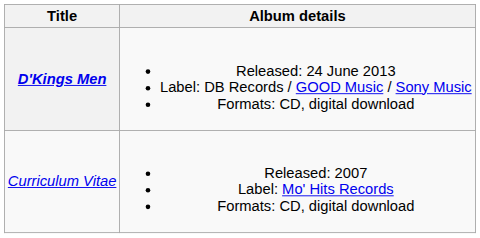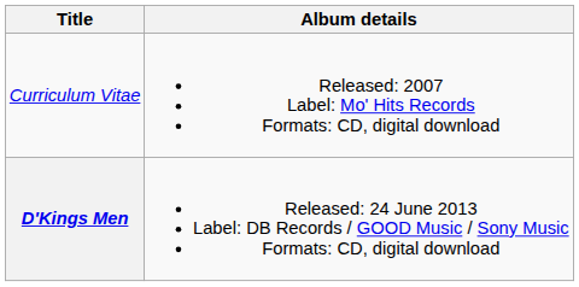 <table class="wikitable plainrowheaders" style="text-align:center;">
 <tr>
 <th scope="col">Title</th>
 <th scope="col">Album details</th>
 </tr>
 <tr>
+<td scope="row"><em><a href='#'>Curriculum Vitae</a></em></td>
+<td><br><ul><li>Released: 2007</li><li>Label: <a href='#'>Mo' Hits Records</a></li><li>Formats: CD, digital download</li></ul></td>
+</tr>
+<tr>
 <th scope="row"><em><a href='#'>D'Kings Men</a></em></th>
 <td><br><ul><li>Released: 24 June 2013</li><li>Label: DB Records / <a href='#'>GOOD Music</a> / <a href='#'>Sony Music</a></li><li>Formats: CD, digital download</li></ul></td>
 </tr>
-<tr>
-<td scope="row"><em><a href='#'>Curriculum Vitae</a></em></td>
-<td><br><ul><li>Released: 2007</li><li>Label: <a href='#'>Mo' Hits Records</a></li><li>Formats: CD, digital download</li></ul></td>
-</tr>
 </table>
